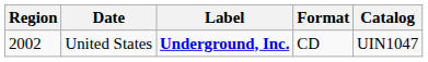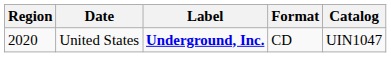 <table class="wikitable">
 <tr>
 <th>Region</th>
 <th>Date</th>
 <th>Label</th>
 <th>Format</th>
 <th>Catalog</th>
 </tr>
 <tr>
-<td>2002</td>
+<td>2020</td>
 <td>United States</td>
 <td><strong><a href='#'>Underground, Inc.</a></strong></td>
 <td>CD</td>
 <td>UIN1047</td>
 </tr>
 </table>
